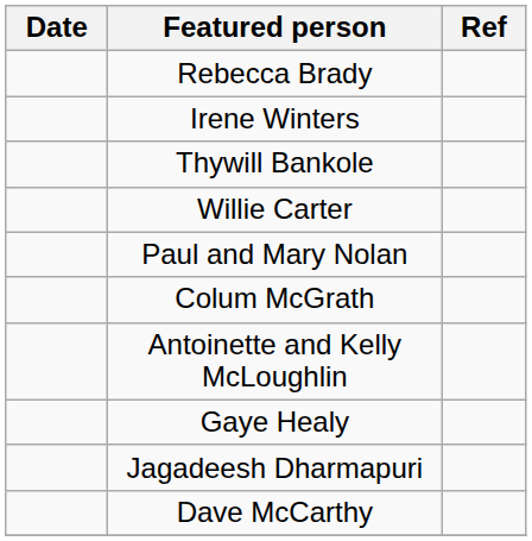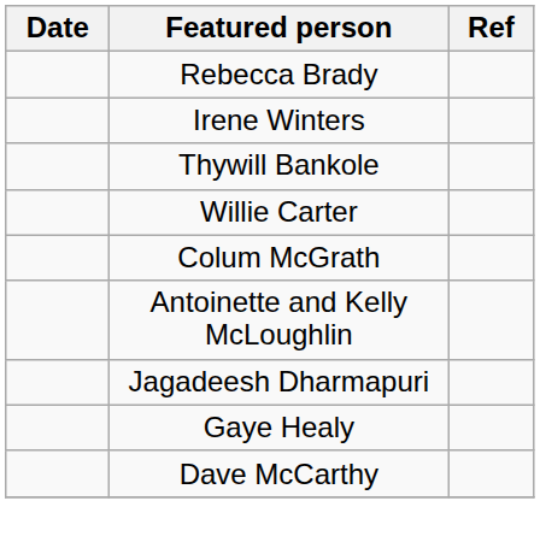 <table class="wikitable">
 <tr>
 <th width="50" rowspan="1">Date</th>
 <th width="180" rowspan="1">Featured person</th>
 <th width="40" rowspan="1">Ref</th>
 </tr>
 <tr>
 <td align="center"></td>
 <td align="center">Rebecca Brady</td>
 <td align="center"></td>
 </tr>
 <tr>
 <td align="center"></td>
 <td align="center">Irene Winters</td>
 <td align="center"></td>
 </tr>
 <tr>
 <td align="center"></td>
 <td align="center">Thywill Bankole</td>
 <td align="center"></td>
 </tr>
 <tr>
 <td align="center"></td>
 <td align="center">Willie Carter</td>
 <td align="center"></td>
 </tr>
 <tr>
 <td align="center"></td>
-<td align="center">Paul and Mary Nolan</td>
-<td align="center"></td>
-</tr>
-<tr>
-<td align="center"></td>
 <td align="center">Colum McGrath</td>
 <td align="center"></td>
 </tr>
 <tr>
 <td align="center"></td>
 <td align="center">Antoinette and Kelly McLoughlin</td>
 <td align="center"></td>
 </tr>
 <tr>
 <td align="center"></td>
-<td align="center">Gaye Healy</td>
+<td align="center">Jagadeesh Dharmapuri</td>
 <td align="center"></td>
 </tr>
 <tr>
 <td align="center"></td>
-<td align="center">Jagadeesh Dharmapuri</td>
+<td align="center">Gaye Healy</td>
 <td align="center"></td>
 </tr>
 <tr>
 <td align="center"></td>
 <td align="center">Dave McCarthy</td>
 <td align="center"></td>
 </tr>
 <tr>
 </tr>
 </table>
